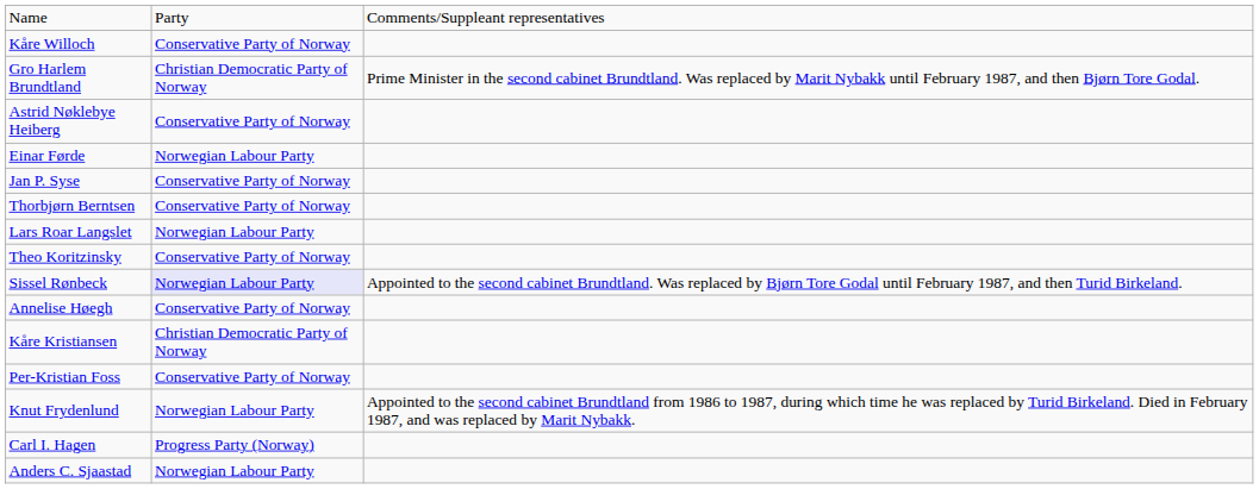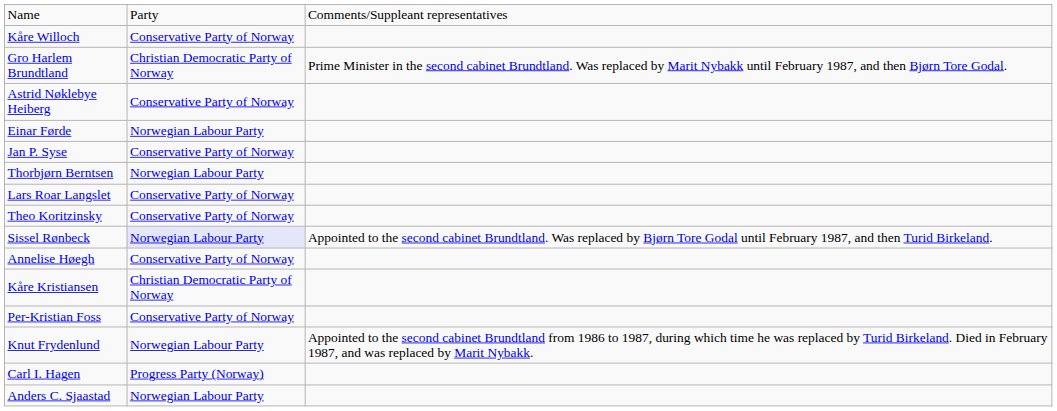 <table class="wikitable">
 <tr>
 <td>Name</td>
 <td>Party</td>
 <td>Comments/Suppleant representatives</td>
 </tr>
 <tr>
 <td><a href='#'>Kåre Willoch</a></td>
 <td><a href='#'>Conservative Party of Norway</a></td>
 <td></td>
 </tr>
 <tr>
 <td><a href='#'>Gro Harlem Brundtland</a></td>
 <td><a href='#'>Christian Democratic Party of Norway</a></td>
 <td>Prime Minister in the <a href='#'>second cabinet Brundtland</a>. Was replaced by <a href='#'>Marit Nybakk</a> until February 1987, and then <a href='#'>Bjørn Tore Godal</a>.</td>
 </tr>
 <tr>
 <td><a href='#'>Astrid Nøklebye Heiberg</a></td>
 <td><a href='#'>Conservative Party of Norway</a></td>
 <td></td>
 </tr>
 <tr>
 <td><a href='#'>Einar Førde</a></td>
 <td><a href='#'>Norwegian Labour Party</a></td>
 <td></td>
 </tr>
 <tr>
 <td><a href='#'>Jan P. Syse</a></td>
 <td><a href='#'>Conservative Party of Norway</a></td>
 <td></td>
 </tr>
 <tr>
 <td><a href='#'>Thorbjørn Berntsen</a></td>
-<td><a href='#'>Conservative Party of Norway</a></td>
+<td><a href='#'>Norwegian Labour Party</a></td>
 <td></td>
 </tr>
 <tr>
 <td><a href='#'>Lars Roar Langslet</a></td>
-<td><a href='#'>Norwegian Labour Party</a></td>
+<td><a href='#'>Conservative Party of Norway</a></td>
 <td></td>
 </tr>
 <tr>
 <td><a href='#'>Theo Koritzinsky</a></td>
 <td><a href='#'>Conservative Party of Norway</a></td>
 <td></td>
 </tr>
 <tr>
 <td><a href='#'>Sissel Rønbeck</a></td>
 <td style="background: lavender;"><a href='#'>Norwegian Labour Party</a></td>
 <td>Appointed to the <a href='#'>second cabinet Brundtland</a>. Was replaced by <a href='#'>Bjørn Tore Godal</a> until February 1987, and then <a href='#'>Turid Birkeland</a>.</td>
 </tr>
 <tr>
 <td><a href='#'>Annelise Høegh</a></td>
 <td><a href='#'>Conservative Party of Norway</a></td>
 <td></td>
 </tr>
 <tr>
 <td><a href='#'>Kåre Kristiansen</a></td>
 <td><a href='#'>Christian Democratic Party of Norway</a></td>
 <td></td>
 </tr>
 <tr>
 <td><a href='#'>Per-Kristian Foss</a></td>
 <td><a href='#'>Conservative Party of Norway</a></td>
 <td></td>
 </tr>
 <tr>
 <td><a href='#'>Knut Frydenlund</a></td>
 <td><a href='#'>Norwegian Labour Party</a></td>
 <td>Appointed to the <a href='#'>second cabinet Brundtland</a> from 1986 to 1987, during which time he was replaced by <a href='#'>Turid Birkeland</a>. Died in February 1987, and was replaced by <a href='#'>Marit Nybakk</a>.</td>
 </tr>
 <tr>
 <td><a href='#'>Carl I. Hagen</a></td>
 <td><a href='#'>Progress Party (Norway)</a></td>
 <td></td>
 </tr>
 <tr>
 <td><a href='#'>Anders C. Sjaastad</a></td>
 <td><a href='#'>Norwegian Labour Party</a></td>
 <td></td>
 </tr>
 </table>
